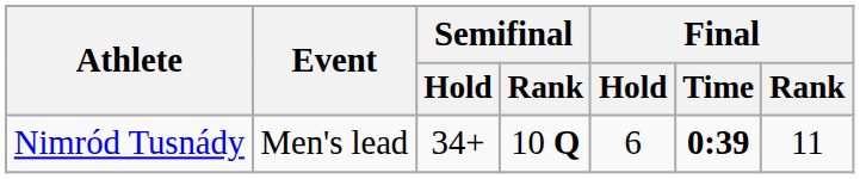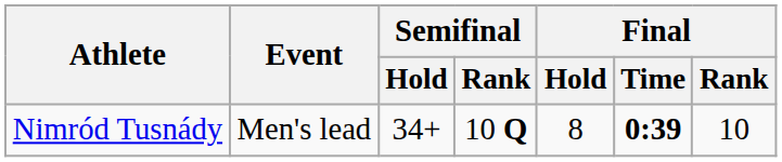 <table class=wikitable style=font-size:90% align=center>
 <tr>
 <th rowspan=2>Athlete</th>
 <th rowspan=2>Event</th>
 <th colspan=2>Semifinal</th>
 <th colspan=3>Final</th>
 </tr>
 <tr style=font-size:95%>
 <th>Hold</th>
 <th>Rank</th>
 <th>Hold</th>
 <th>Time</th>
 <th>Rank</th>
 </tr>
 <tr align=center>
 <td align=left><a href='#'>Nimród Tusnády</a></td>
 <td align=left>Men's lead</td>
 <td>34+</td>
 <td>10 <strong>Q</strong></td>
-<td>6</td>
+<td>8</td>
 <td><strong>0:39</strong></td>
-<td>11</td>
+<td>10</td>
 </tr>
 </table>
